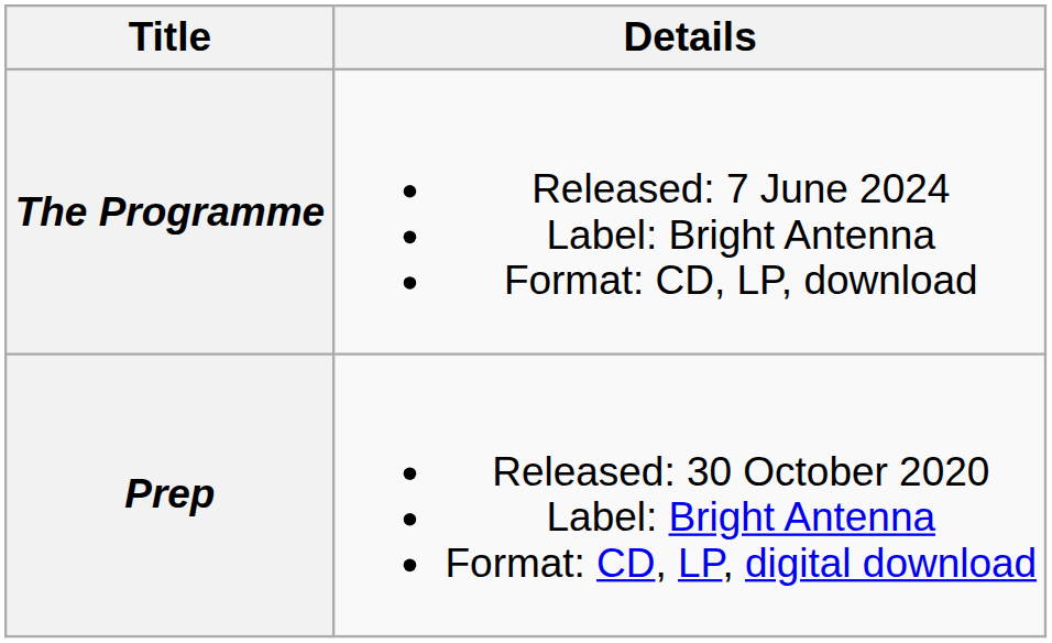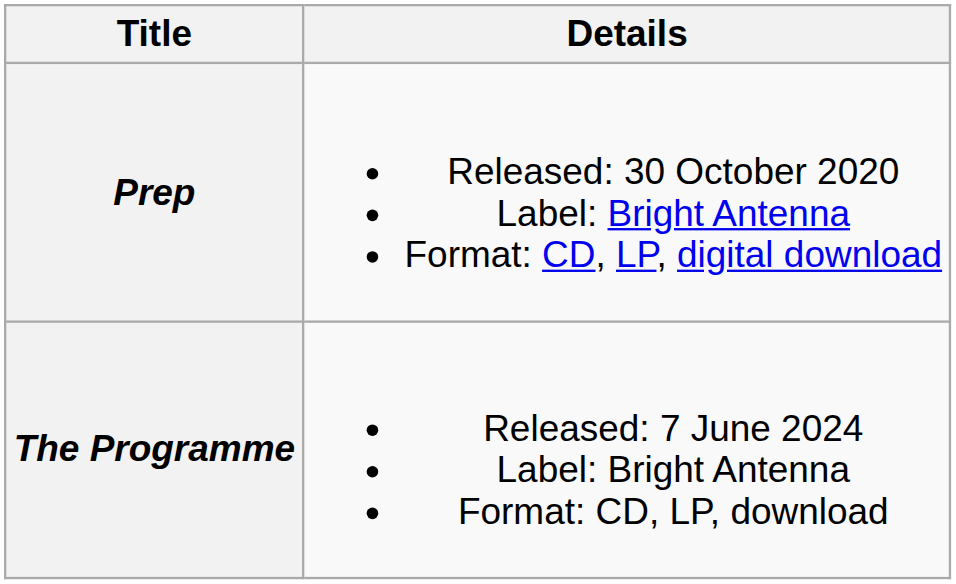 <table class="wikitable plainrowheaders" style="text-align:center">
 <tr>
 <th>Title</th>
 <th>Details</th>
 </tr>
 <tr>
+<th scope="row"><em>Prep</em></th>
+<td><br><ul><li>Released: 30 October 2020</li><li>Label: <a href='#'>Bright Antenna</a></li><li>Format: <a href='#'>CD</a>, <a href='#'>LP</a>, <a href='#'>digital download</a></li></ul></td>
+</tr>
+<tr>
 <th scope="row"><em>The Programme</em></th>
 <td><br><ul><li>Released: 7 June 2024</li><li>Label: Bright Antenna</li><li>Format: CD, LP, download</li></ul></td>
 </tr>
-<tr>
-<th scope="row"><em>Prep</em></th>
-<td><br><ul><li>Released: 30 October 2020</li><li>Label: <a href='#'>Bright Antenna</a></li><li>Format: <a href='#'>CD</a>, <a href='#'>LP</a>, <a href='#'>digital download</a></li></ul></td>
-</tr>
 </table>
